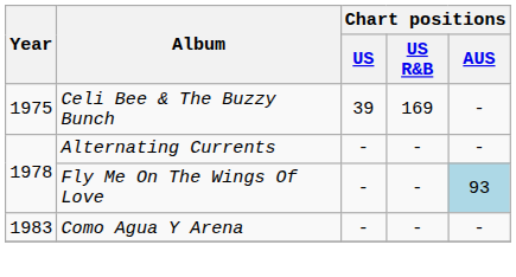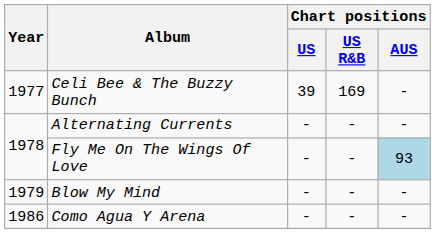 <table class="wikitable" style="text-align:center;" border="1">
 <tr>
 <th rowspan="2">Year</th>
 <th rowspan="2" width="200">Album</th>
 <th colspan="3">Chart positions</th>
 </tr>
 <tr>
 <th><a href='#'>US</a></th>
 <th><a href='#'>US<br>R&B</a></th>
 <th><a href='#'>AUS</a><br></th>
 </tr>
 <tr>
-<td>1975</td>
+<td>1977</td>
 <td align="left"><em>Celi Bee & The Buzzy Bunch</em></td>
 <td>39</td>
 <td>169</td>
 <td>-</td>
 </tr>
 <tr>
 <td rowspan="2">1978</td>
 <td align="left"><em>Alternating Currents</em></td>
 <td>-</td>
 <td>-</td>
 <td>-</td>
 </tr>
 <tr>
 <td align="left"><em>Fly Me On The Wings Of Love</em></td>
 <td>-</td>
 <td>-</td>
 <td style="background: lightblue;">93</td>
 </tr>
 <tr>
-<td>1983</td>
+<td>1979</td>
+<td align="left"><em>Blow My Mind</em></td>
+<td>-</td>
+<td>-</td>
+<td>-</td>
+</tr>
+<tr>
+<td>1986</td>
 <td align="left"><em>Como Agua Y Arena</em></td>
 <td>-</td>
 <td>-</td>
 <td>-</td>
 </tr>
 <tr>
 </tr>
 </table>
